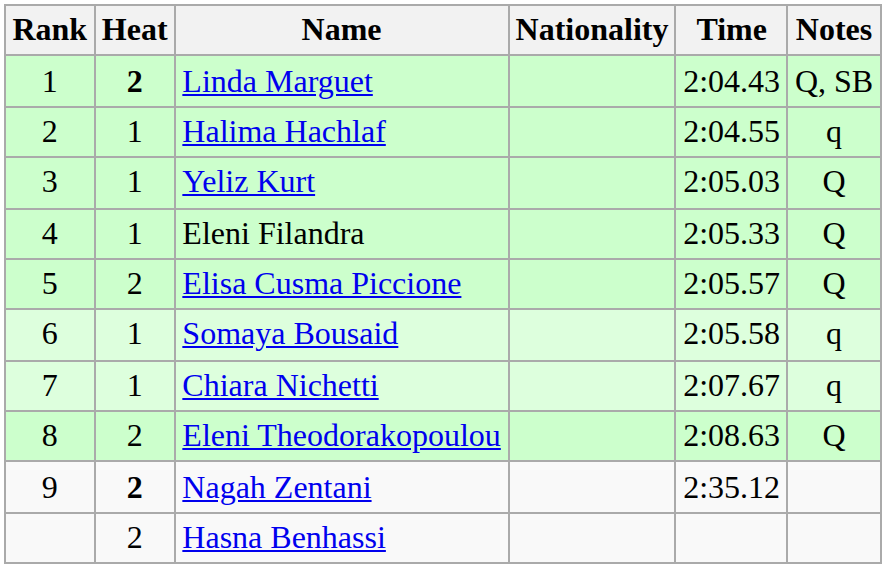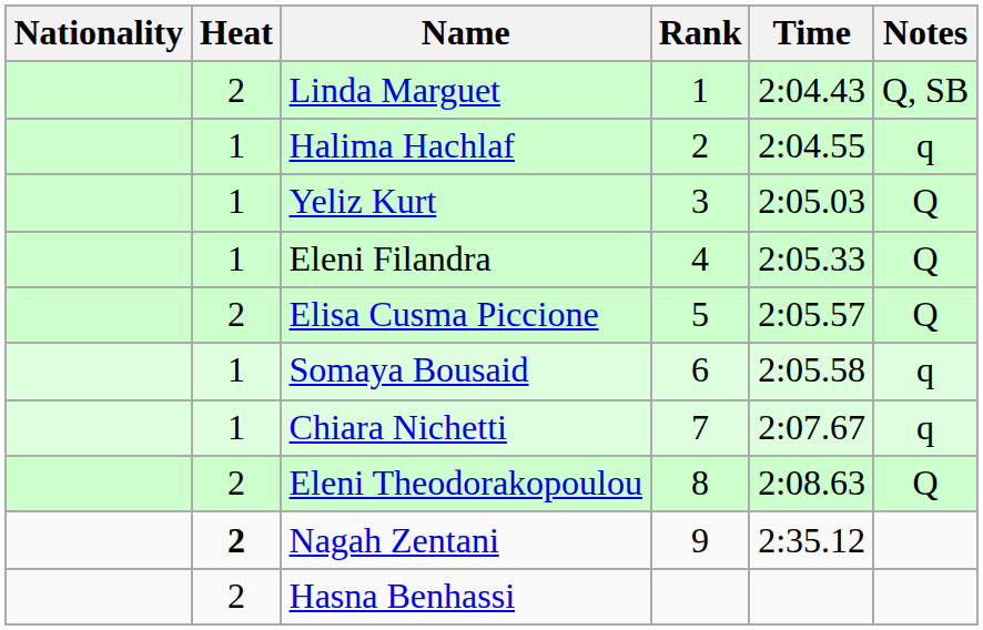 <table class="wikitable sortable" style="text-align:center">
 <tr>
-<th>Rank</th>
+<th>Nationality</th>
 <th>Heat</th>
 <th>Name</th>
-<th>Nationality</th>
+<th>Rank</th>
 <th>Time</th>
 <th>Notes</th>
 </tr>
 <tr bgcolor=ccffcc>
+<td align=left></td>
+<td>2</td>
+<td align=left><a href='#'>Linda Marguet</a></td>
 <td>1</td>
-<td><strong>2</strong></td>
-<td align=left><a href='#'>Linda Marguet</a></td>
-<td align=left></td>
 <td>2:04.43</td>
 <td>Q, SB</td>
 </tr>
 <tr bgcolor=ccffcc>
-<td>2</td>
+<td align=left></td>
 <td>1</td>
 <td align=left><a href='#'>Halima Hachlaf</a></td>
-<td align=left></td>
+<td>2</td>
 <td>2:04.55</td>
 <td>q</td>
 </tr>
 <tr bgcolor=ccffcc>
-<td>3</td>
+<td align=left></td>
 <td>1</td>
 <td align=left><a href='#'>Yeliz Kurt</a></td>
-<td align=left></td>
+<td>3</td>
 <td>2:05.03</td>
 <td>Q</td>
 </tr>
 <tr bgcolor=ccffcc>
-<td>4</td>
+<td align=left></td>
 <td>1</td>
 <td align=left>Eleni Filandra</td>
-<td align=left></td>
+<td>4</td>
 <td>2:05.33</td>
 <td>Q</td>
 </tr>
 <tr bgcolor=ccffcc>
-<td>5</td>
+<td align=left></td>
 <td>2</td>
 <td align=left><a href='#'>Elisa Cusma Piccione</a></td>
-<td align=left></td>
+<td>5</td>
 <td>2:05.57</td>
 <td>Q</td>
 </tr>
 <tr bgcolor=ddffdd>
-<td>6</td>
+<td align=left></td>
 <td>1</td>
 <td align=left><a href='#'>Somaya Bousaid</a></td>
-<td align=left></td>
+<td>6</td>
 <td>2:05.58</td>
 <td>q</td>
 </tr>
 <tr bgcolor=ddffdd>
-<td>7</td>
+<td align=left></td>
 <td>1</td>
 <td align=left><a href='#'>Chiara Nichetti</a></td>
-<td align=left></td>
+<td>7</td>
 <td>2:07.67</td>
 <td>q</td>
 </tr>
 <tr bgcolor=ccffcc>
-<td>8</td>
+<td align=left></td>
 <td>2</td>
 <td align=left><a href='#'>Eleni Theodorakopoulou</a></td>
-<td align=left></td>
+<td>8</td>
 <td>2:08.63</td>
 <td>Q</td>
 </tr>
 <tr>
-<td>9</td>
+<td align=left></td>
 <td><strong>2</strong></td>
 <td align=left><a href='#'>Nagah Zentani</a></td>
-<td align=left></td>
+<td>9</td>
 <td>2:35.12</td>
 <td></td>
 </tr>
 <tr>
-<td></td>
+<td align=left></td>
 <td>2</td>
 <td align=left><a href='#'>Hasna Benhassi</a></td>
-<td align=left></td>
+<td></td>
 <td></td>
 <td></td>
 </tr>
 </table>
